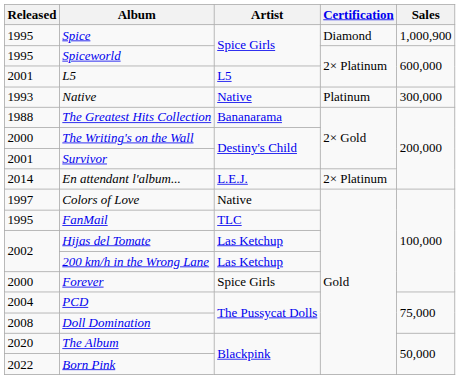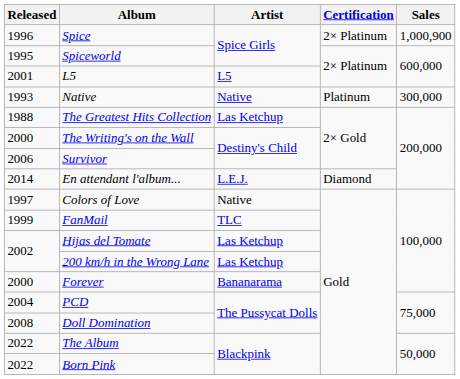 <table class="wikitable">
 <tr>
 <th>Released</th>
 <th>Album</th>
 <th>Artist</th>
 <th><a href='#'>Certification</a></th>
 <th>Sales<br> </th>
 </tr>
 <tr>
-<td>1995</td>
+<td>1996</td>
 <td style="text-align:left"><em><a href='#'>Spice</a></em></td>
 <td rowspan="2"><a href='#'>Spice Girls</a></td>
-<td>Diamond</td>
+<td>2× Platinum</td>
 <td>1,000,900</td>
 </tr>
 <tr>
 <td>1995</td>
 <td style="text-align:left"><em> <a href='#'>Spiceworld</a></em></td>
 <td rowspan="2">2× Platinum</td>
 <td rowspan="2">600,000</td>
 </tr>
 <tr>
 <td>2001</td>
 <td style="text-align:left"><em> L5 </em></td>
 <td><a href='#'>L5</a></td>
 </tr>
 <tr>
 <td>1993</td>
 <td style="text-align:left"><em>Native</em></td>
 <td><a href='#'>Native</a></td>
 <td>Platinum</td>
 <td>300,000</td>
 </tr>
 <tr>
 <td>1988</td>
 <td><em><a href='#'>The Greatest Hits Collection</a></em></td>
-<td><a href='#'>Bananarama</a></td>
+<td><a href='#'>Las Ketchup</a></td>
 <td rowspan="3">2× Gold</td>
 <td rowspan="4">200,000</td>
 </tr>
 <tr>
 <td>2000</td>
 <td style="text-align:left"><em><a href='#'>The Writing's on the Wall</a></em></td>
 <td rowspan="2"><a href='#'>Destiny's Child</a></td>
 </tr>
 <tr>
-<td>2001</td>
+<td>2006</td>
 <td style="text-align:left"><em><a href='#'>Survivor</a></em></td>
 </tr>
 <tr>
 <td>2014</td>
 <td style="text-align:left"><em>En attendant l'album...</em></td>
 <td><a href='#'>L.E.J.</a></td>
-<td>2× Platinum</td>
+<td>Diamond</td>
 </tr>
 <tr>
 <td>1997</td>
 <td style="text-align:left"><em>Colors of Love</em></td>
 <td>Native</td>
 <td rowspan="9">Gold</td>
 <td rowspan="5">100,000</td>
 </tr>
 <tr>
-<td>1995</td>
+<td>1999</td>
 <td style="text-align:left"><em><a href='#'>FanMail</a></em></td>
 <td><a href='#'>TLC</a></td>
 </tr>
 <tr>
 <td rowspan="2">2002</td>
 <td><em><a href='#'>Hijas del Tomate</a></em></td>
 <td><a href='#'>Las Ketchup</a></td>
 </tr>
 <tr>
 <td style="text-align:left"><em><a href='#'>200 km/h in the Wrong Lane</a></em></td>
 <td><a href='#'>Las Ketchup</a></td>
 </tr>
 <tr>
 <td>2000</td>
 <td style="text-align:left"><em><a href='#'>Forever</a></em></td>
-<td>Spice Girls</td>
+<td><a href='#'>Bananarama</a></td>
 </tr>
 <tr>
 <td>2004</td>
 <td style="text-align:left"><em><a href='#'>PCD</a></em></td>
 <td rowspan="2"><a href='#'>The Pussycat Dolls</a></td>
 <td rowspan="2">75,000</td>
 </tr>
 <tr>
 <td>2008</td>
 <td style="text-align:left"><em><a href='#'>Doll Domination</a></em></td>
 </tr>
 <tr>
-<td>2020</td>
+<td>2022</td>
 <td style="text-align:left"><em><a href='#'>The Album</a></em></td>
 <td rowspan="2"><a href='#'>Blackpink</a></td>
 <td rowspan="2">50,000</td>
 </tr>
 <tr>
 <td>2022</td>
 <td style="text-align:left"><em><a href='#'>Born Pink</a></em></td>
 </tr>
 </table>
